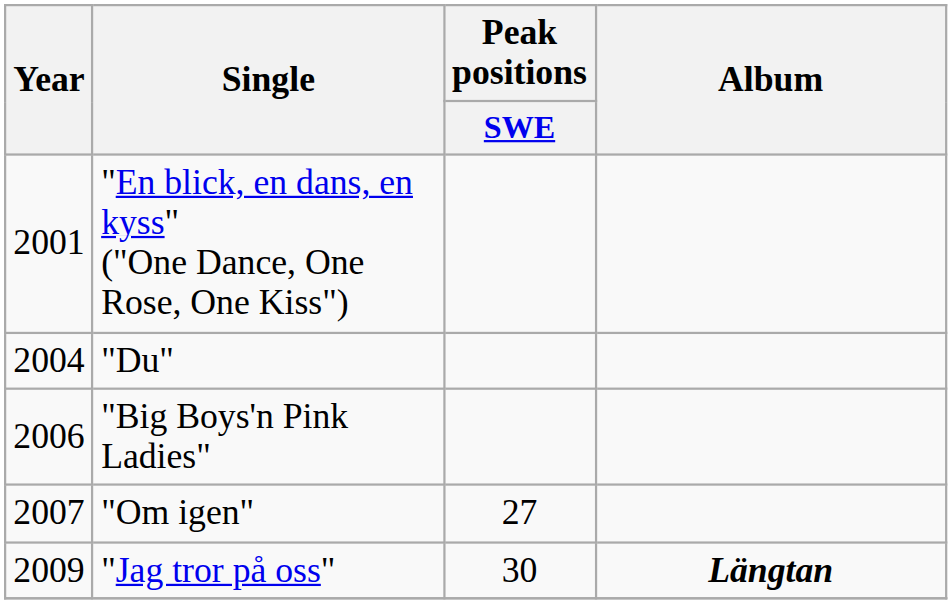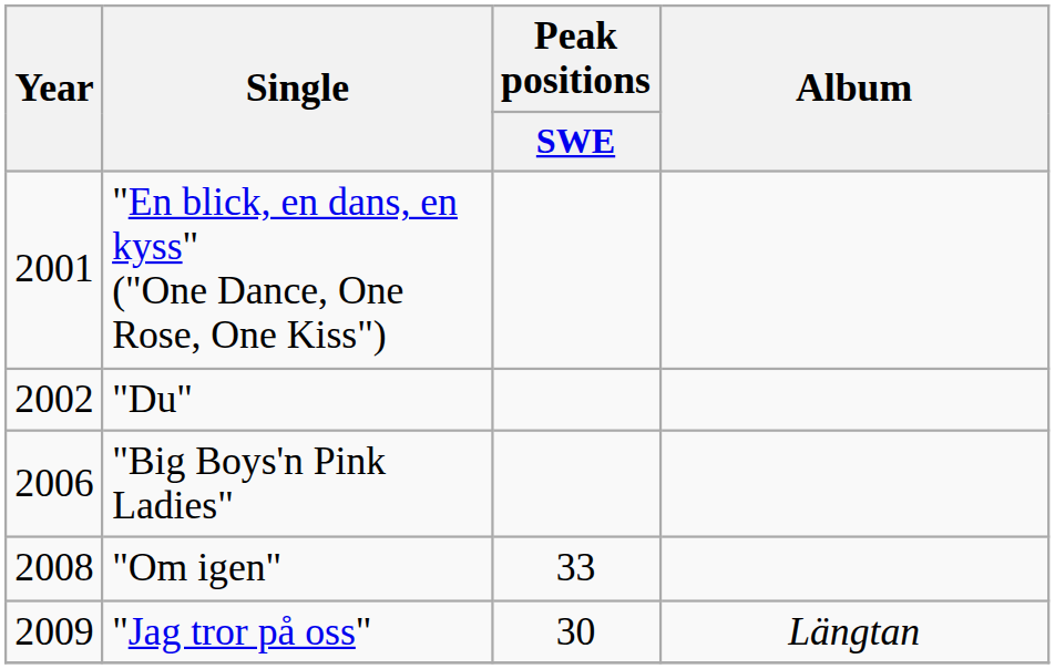 <table class="wikitable">
 <tr>
 <th align="center" rowspan="2" width="10">Year</th>
 <th align="center" rowspan="2" width="150">Single</th>
 <th align="center" colspan="1" width="20">Peak positions</th>
 <th align="center" rowspan="2" width="150">Album</th>
 </tr>
 <tr>
 <th scope="col" style="width:3em;font-size:90%;"><a href='#'>SWE</a><br></th>
 </tr>
 <tr>
 <td style="text-align:center;">2001</td>
 <td>"<a href='#'>En blick, en dans, en kyss</a>" <br>("One Dance, One Rose, One Kiss")</td>
 <td style="text-align:center;"></td>
 <td style="text-align:center;"></td>
 </tr>
 <tr>
-<td style="text-align:center;">2004</td>
+<td style="text-align:center;">2002</td>
 <td>"Du"</td>
 <td style="text-align:center;"></td>
 <td style="text-align:center;"></td>
 </tr>
 <tr>
 <td style="text-align:center;">2006</td>
 <td>"Big Boys'n Pink Ladies"</td>
 <td style="text-align:center;"></td>
 <td style="text-align:center;"></td>
 </tr>
 <tr>
-<td style="text-align:center;">2007</td>
+<td style="text-align:center;">2008</td>
 <td>"Om igen"</td>
-<td style="text-align:center;">27</td>
+<td style="text-align:center;">33</td>
 <td style="text-align:center;"></td>
 </tr>
 <tr>
 <td style="text-align:center;">2009</td>
 <td>"<a href='#'>Jag tror på oss</a>"</td>
 <td style="text-align:center;">30</td>
-<td style="text-align:center;"><strong><em>Längtan</em></strong></td>
+<td style="text-align:center;"><em>Längtan</em></td>
 </tr>
 <tr>
 </tr>
 </table>
